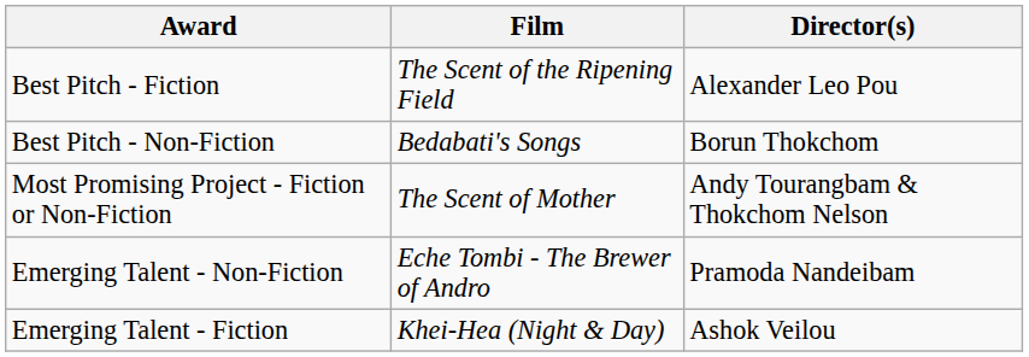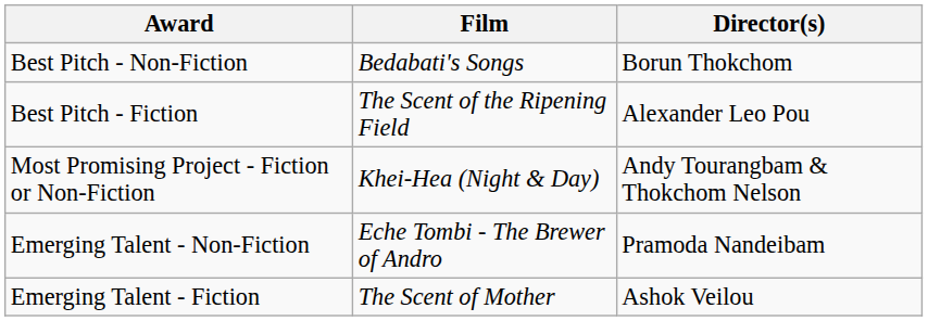 <table class="wikitable">
 <tr>
 <th>Award</th>
 <th>Film</th>
 <th>Director(s)</th>
 </tr>
 <tr>
+<td>Best Pitch - Non-Fiction</td>
+<td><em>Bedabati's Songs</em></td>
+<td>Borun Thokchom</td>
+</tr>
+<tr>
 <td>Best Pitch - Fiction</td>
 <td><em>The Scent of the Ripening Field</em></td>
 <td>Alexander Leo Pou</td>
 </tr>
 <tr>
-<td>Best Pitch - Non-Fiction</td>
-<td><em>Bedabati's Songs</em></td>
-<td>Borun Thokchom</td>
-</tr>
-<tr>
 <td>Most Promising Project - Fiction or Non-Fiction</td>
-<td><em>The Scent of Mother</em></td>
+<td><em>Khei-Hea (Night & Day)</em></td>
 <td>Andy Tourangbam & Thokchom Nelson</td>
 </tr>
 <tr>
 <td>Emerging Talent - Non-Fiction</td>
 <td><em>Eche Tombi - The Brewer of Andro</em></td>
 <td>Pramoda Nandeibam</td>
 </tr>
 <tr>
 <td>Emerging Talent - Fiction</td>
-<td><em>Khei-Hea (Night & Day)</em></td>
+<td><em>The Scent of Mother</em></td>
 <td>Ashok Veilou</td>
 </tr>
 </table>
